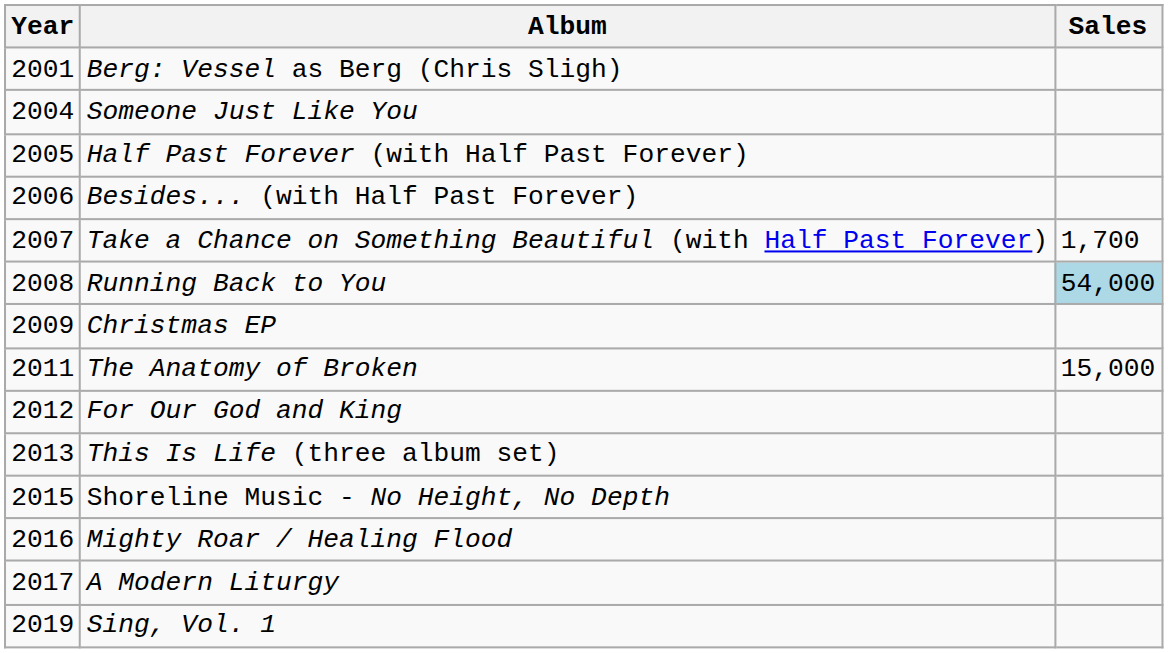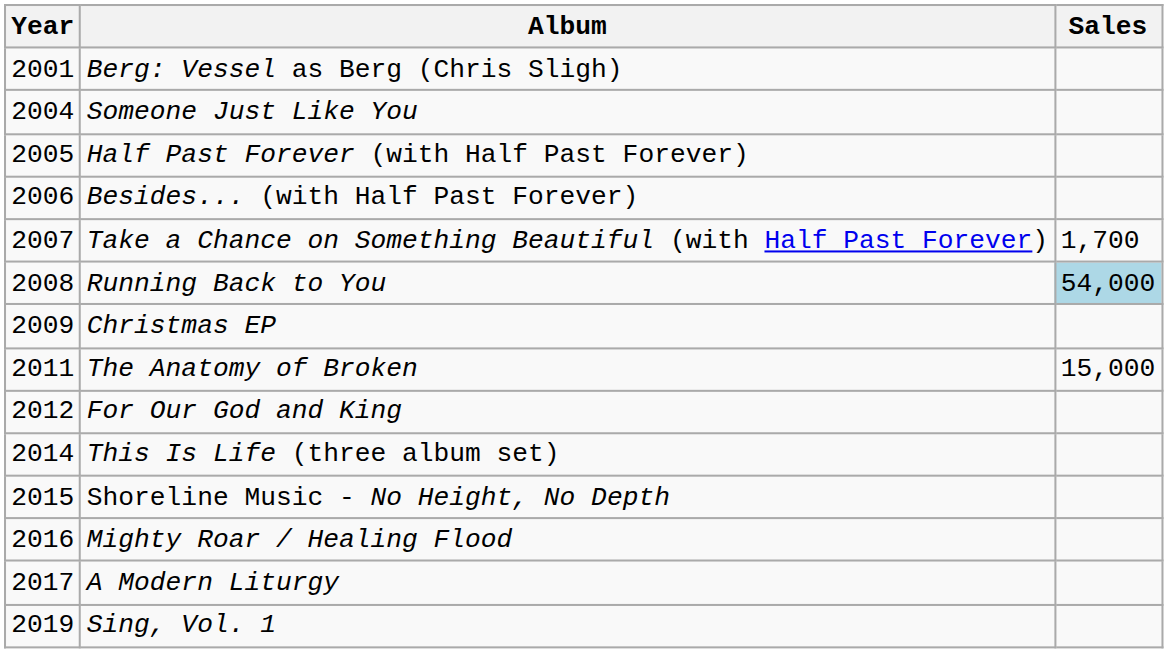 <table class="wikitable">
 <tr>
 <th>Year</th>
 <th>Album</th>
 <th>Sales</th>
 </tr>
 <tr>
 <td>2001</td>
 <td><em>Berg: Vessel</em> as Berg (Chris Sligh)</td>
 <td></td>
 </tr>
 <tr>
 <td>2004</td>
 <td><em>Someone Just Like You</em></td>
 <td></td>
 </tr>
 <tr>
 <td>2005</td>
 <td><em>Half Past Forever</em> (with Half Past Forever)</td>
 <td></td>
 </tr>
 <tr>
 <td>2006</td>
 <td><em>Besides...</em> (with Half Past Forever)</td>
 <td></td>
 </tr>
 <tr>
 <td>2007</td>
 <td><em>Take a Chance on Something Beautiful</em> (with <a href='#'>Half Past Forever</a>)</td>
 <td>1,700</td>
 </tr>
 <tr>
 <td>2008</td>
 <td><em>Running Back to You</em></td>
 <td style="background: lightblue;">54,000</td>
 </tr>
 <tr>
 <td>2009</td>
 <td><em>Christmas EP</em></td>
 <td></td>
 </tr>
 <tr>
 <td>2011</td>
 <td><em>The Anatomy of Broken</em></td>
 <td>15,000</td>
 </tr>
 <tr>
 <td>2012</td>
 <td><em>For Our God and King</em></td>
 <td></td>
 </tr>
 <tr>
-<td>2013</td>
+<td>2014</td>
 <td><em>This Is Life</em> (three album set)</td>
 <td></td>
 </tr>
 <tr>
 <td>2015</td>
 <td>Shoreline Music - <em>No Height, No Depth</em></td>
 <td></td>
 </tr>
 <tr>
 <td>2016</td>
 <td><em>Mighty Roar / Healing Flood</em></td>
 <td></td>
 </tr>
 <tr>
 <td>2017</td>
 <td><em>A Modern Liturgy</em></td>
 <td></td>
 </tr>
 <tr>
 <td>2019</td>
 <td><em>Sing, Vol. 1</em></td>
 <td></td>
 </tr>
 </table>
